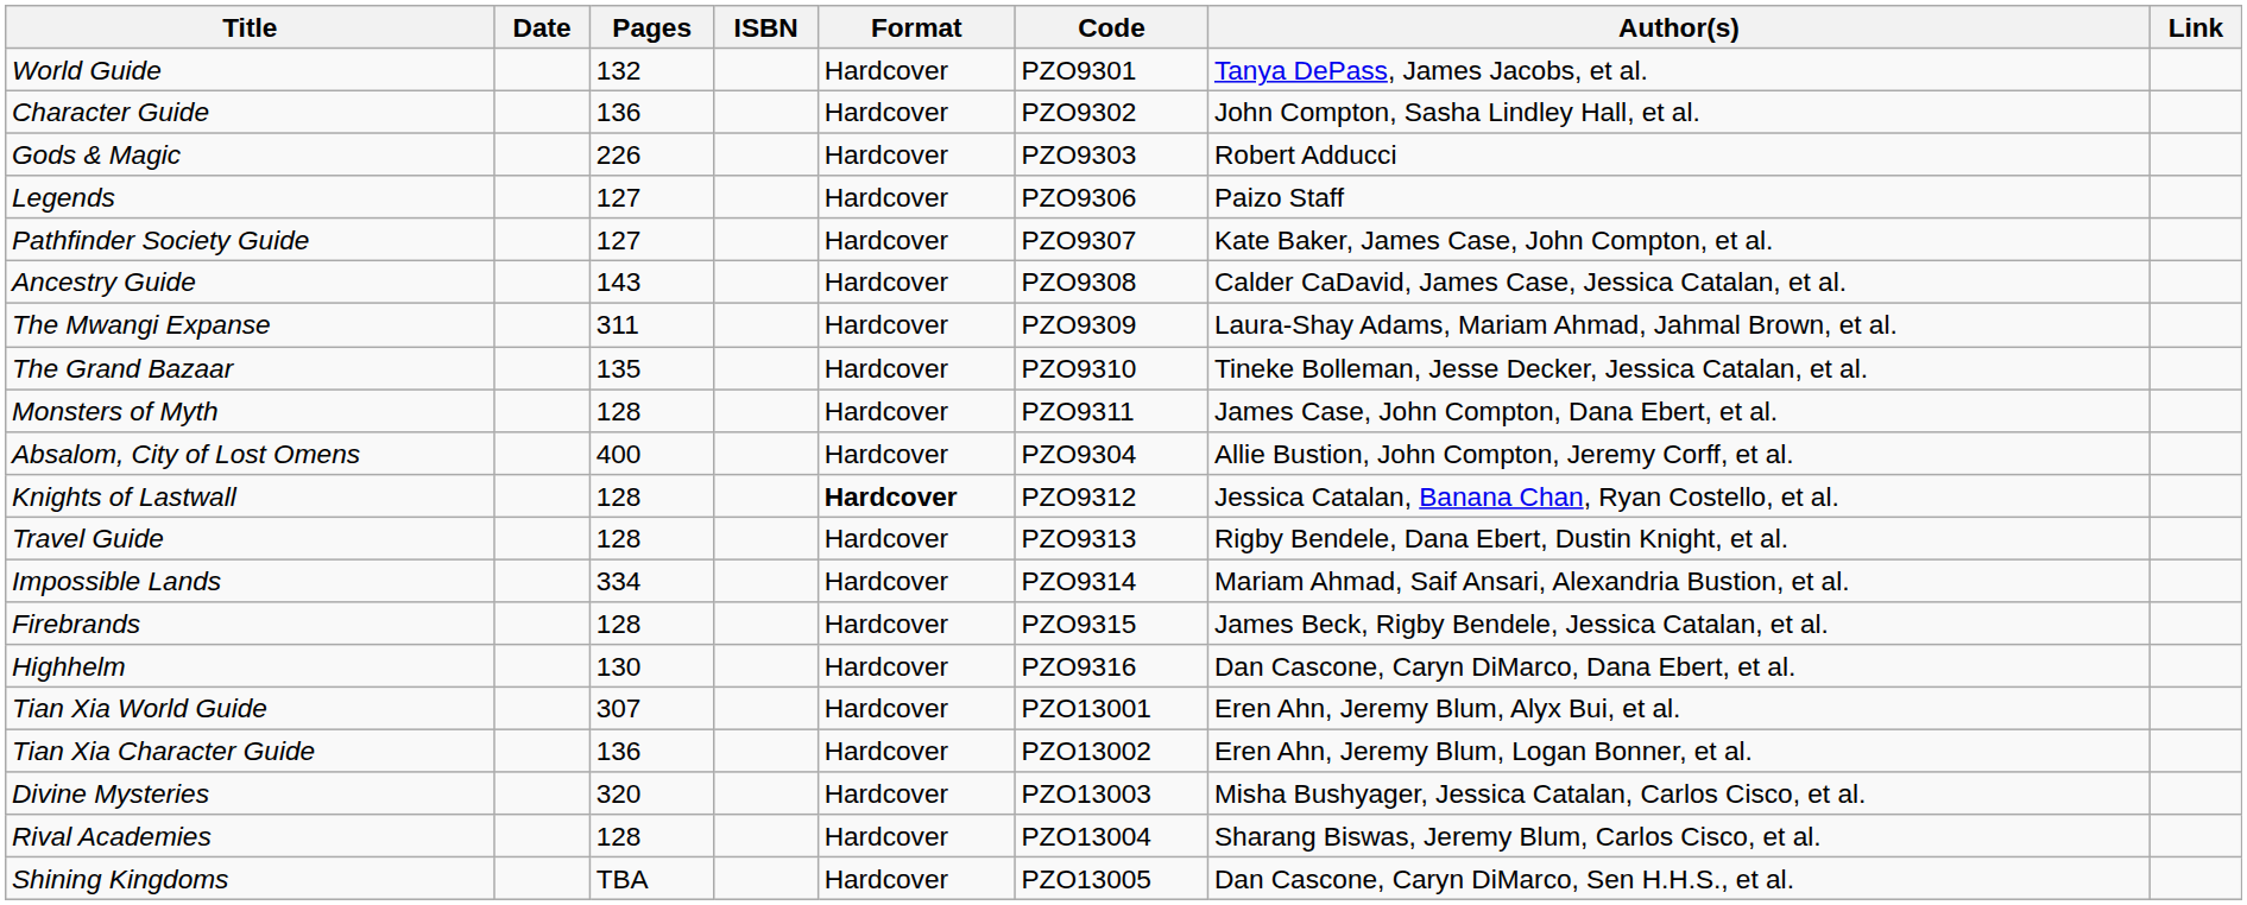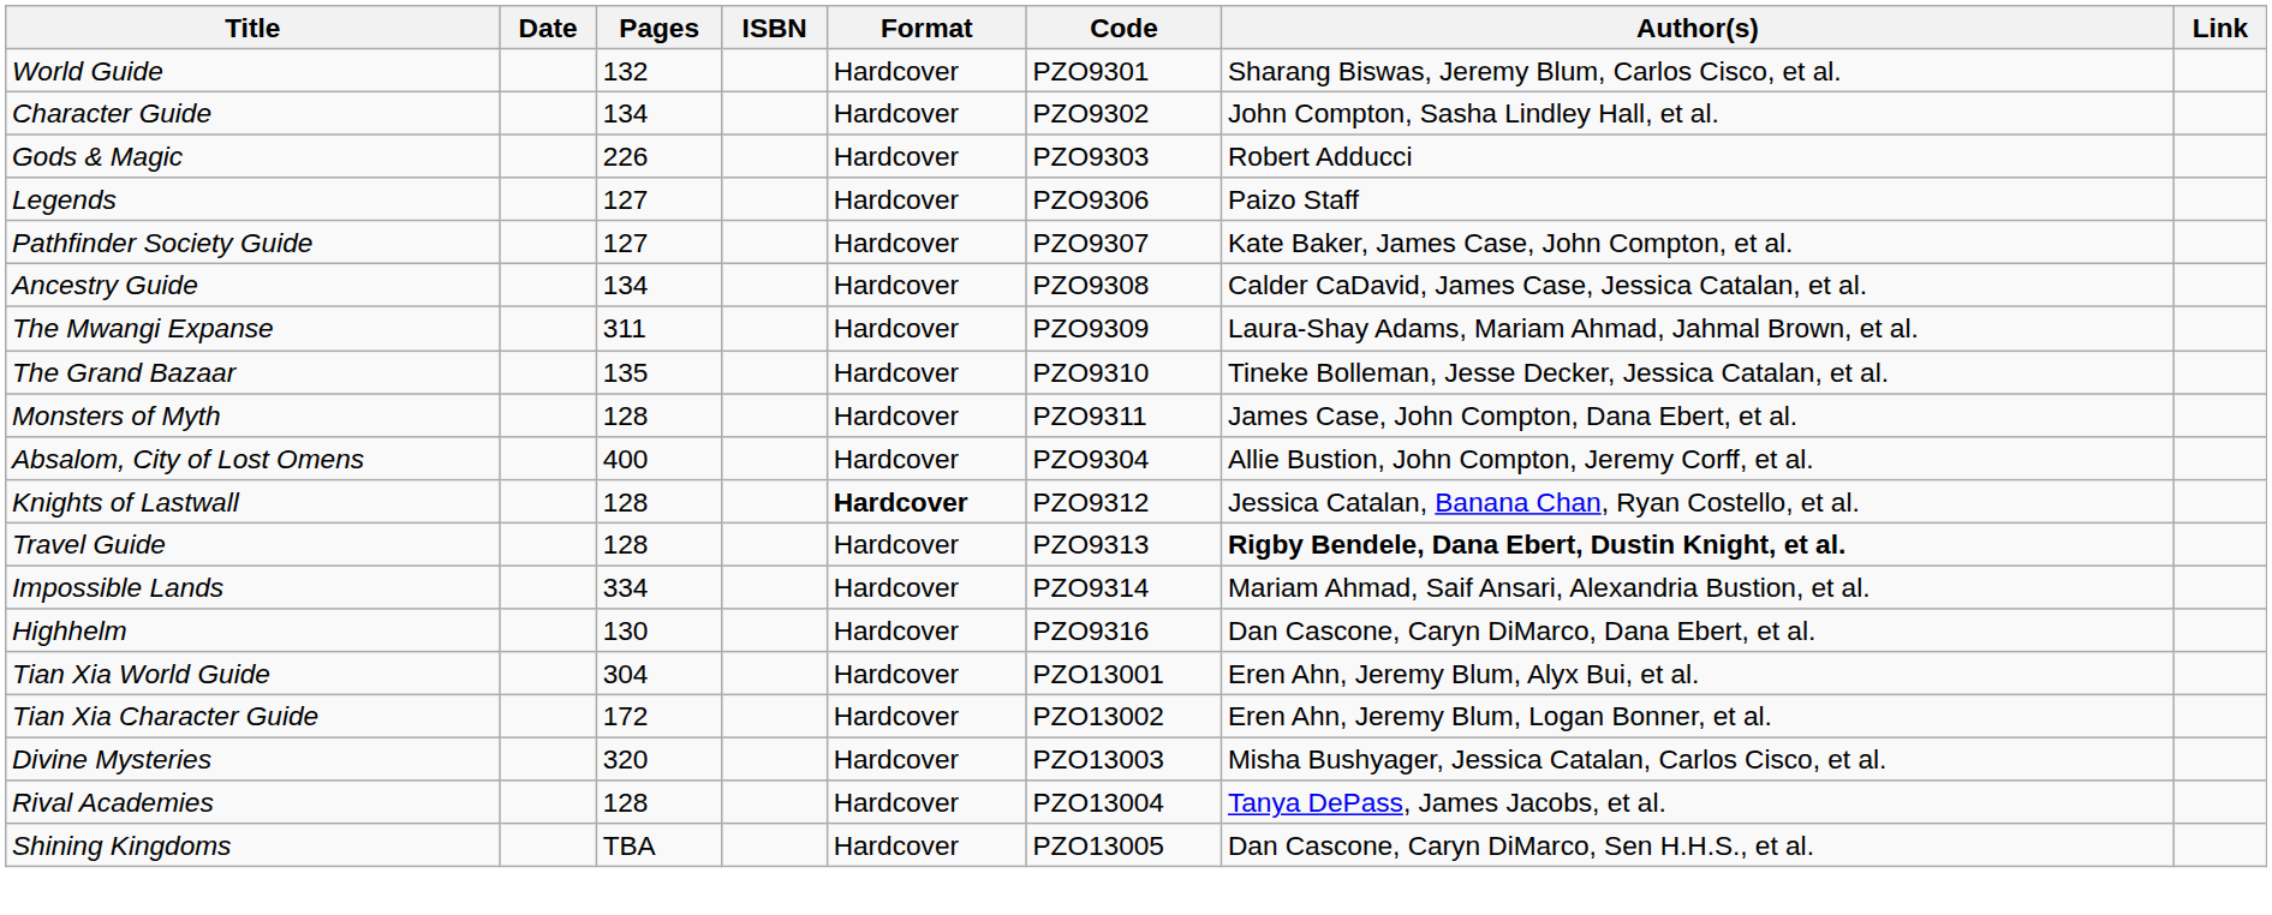 <table class="wikitable sortable" style="width:100%; font-size:95%; border:1">
 <tr>
 <th>Title</th>
 <th>Date</th>
 <th>Pages</th>
 <th>ISBN</th>
 <th>Format</th>
 <th>Code</th>
 <th>Author(s)</th>
 <th>Link</th>
 </tr>
 <tr>
 <td><em>World Guide</em></td>
 <td></td>
 <td>132</td>
 <td></td>
 <td>Hardcover</td>
 <td>PZO9301</td>
-<td><a href='#'>Tanya DePass</a>, James Jacobs, et al.</td>
+<td>Sharang Biswas, Jeremy Blum, Carlos Cisco, et al.</td>
 <td></td>
 </tr>
 <tr>
 <td><em>Character Guide</em></td>
 <td></td>
-<td>136</td>
+<td>134</td>
 <td></td>
 <td>Hardcover</td>
 <td>PZO9302</td>
 <td>John Compton, Sasha Lindley Hall, et al.</td>
 <td></td>
 </tr>
 <tr>
 <td><em>Gods & Magic</em></td>
 <td></td>
 <td>226</td>
 <td></td>
 <td>Hardcover</td>
 <td>PZO9303</td>
 <td>Robert Adducci</td>
 <td></td>
 </tr>
 <tr>
 <td><em>Legends</em></td>
 <td></td>
 <td>127</td>
 <td></td>
 <td>Hardcover</td>
 <td>PZO9306</td>
 <td>Paizo Staff</td>
 <td></td>
 </tr>
 <tr>
 <td><em>Pathfinder Society Guide</em></td>
 <td></td>
 <td>127</td>
 <td></td>
 <td>Hardcover</td>
 <td>PZO9307</td>
 <td>Kate Baker, James Case, John Compton, et al.</td>
 <td></td>
 </tr>
 <tr>
 <td><em>Ancestry Guide</em></td>
 <td></td>
-<td>143</td>
+<td>134</td>
 <td></td>
 <td>Hardcover</td>
 <td>PZO9308</td>
 <td>Calder CaDavid, James Case, Jessica Catalan, et al.</td>
 <td></td>
 </tr>
 <tr>
 <td><em>The Mwangi Expanse</em></td>
 <td></td>
 <td>311</td>
 <td></td>
 <td>Hardcover</td>
 <td>PZO9309</td>
 <td>Laura-Shay Adams, Mariam Ahmad, Jahmal Brown, et al.</td>
 <td></td>
 </tr>
 <tr>
 <td><em>The Grand Bazaar</em></td>
 <td></td>
 <td>135</td>
 <td></td>
 <td>Hardcover</td>
 <td>PZO9310</td>
 <td>Tineke Bolleman, Jesse Decker, Jessica Catalan, et al.</td>
 <td></td>
 </tr>
 <tr>
 <td><em>Monsters of Myth</em></td>
 <td></td>
 <td>128</td>
 <td></td>
 <td>Hardcover</td>
 <td>PZO9311</td>
 <td>James Case, John Compton, Dana Ebert, et al.</td>
 <td></td>
 </tr>
 <tr>
 <td><em>Absalom, City of Lost Omens</em></td>
 <td></td>
 <td>400</td>
 <td></td>
 <td>Hardcover</td>
 <td>PZO9304</td>
 <td>Allie Bustion, John Compton, Jeremy Corff, et al.</td>
 <td></td>
 </tr>
 <tr>
 <td><em>Knights of Lastwall</em></td>
 <td></td>
 <td>128</td>
 <td></td>
 <td><strong>Hardcover</strong></td>
 <td>PZO9312</td>
 <td>Jessica Catalan, <a href='#'>Banana Chan</a>, Ryan Costello, et al.</td>
 <td></td>
 </tr>
 <tr>
 <td><em>Travel Guide</em></td>
 <td></td>
 <td>128</td>
 <td></td>
 <td>Hardcover</td>
 <td>PZO9313</td>
-<td>Rigby Bendele, Dana Ebert, Dustin Knight, et al.</td>
+<td><strong>Rigby Bendele, Dana Ebert, Dustin Knight, et al.</strong></td>
 <td></td>
 </tr>
 <tr>
 <td><em>Impossible Lands</em></td>
 <td></td>
 <td>334</td>
 <td></td>
 <td>Hardcover</td>
 <td>PZO9314</td>
 <td>Mariam Ahmad, Saif Ansari, Alexandria Bustion, et al.</td>
-<td></td>
-</tr>
-<tr>
-<td><em>Firebrands</em></td>
-<td></td>
-<td>128</td>
-<td></td>
-<td>Hardcover</td>
-<td>PZO9315</td>
-<td>James Beck, Rigby Bendele, Jessica Catalan, et al.</td>
 <td></td>
 </tr>
 <tr>
 <td><em>Highhelm</em></td>
 <td></td>
 <td>130</td>
 <td></td>
 <td>Hardcover</td>
 <td>PZO9316</td>
 <td>Dan Cascone, Caryn DiMarco, Dana Ebert, et al.</td>
 <td></td>
 </tr>
 <tr>
 <td><em>Tian Xia World Guide</em></td>
 <td></td>
-<td>307</td>
+<td>304</td>
 <td></td>
 <td>Hardcover</td>
 <td>PZO13001</td>
 <td>Eren Ahn, Jeremy Blum, Alyx Bui, et al.</td>
 <td></td>
 </tr>
 <tr>
 <td><em>Tian Xia Character Guide</em></td>
 <td></td>
-<td>136</td>
+<td>172</td>
 <td></td>
 <td>Hardcover</td>
 <td>PZO13002</td>
 <td>Eren Ahn, Jeremy Blum, Logan Bonner, et al.</td>
 <td></td>
 </tr>
 <tr>
 <td><em>Divine Mysteries</em></td>
 <td></td>
 <td>320</td>
 <td></td>
 <td>Hardcover</td>
 <td>PZO13003</td>
 <td>Misha Bushyager, Jessica Catalan, Carlos Cisco, et al.</td>
 <td></td>
 </tr>
 <tr>
 <td><em>Rival Academies</em></td>
 <td></td>
 <td>128</td>
 <td></td>
 <td>Hardcover</td>
 <td>PZO13004</td>
-<td>Sharang Biswas, Jeremy Blum, Carlos Cisco, et al.</td>
+<td><a href='#'>Tanya DePass</a>, James Jacobs, et al.</td>
 <td></td>
 </tr>
 <tr>
 <td><em>Shining Kingdoms</em></td>
 <td></td>
 <td>TBA</td>
 <td></td>
 <td>Hardcover</td>
 <td>PZO13005</td>
 <td>Dan Cascone, Caryn DiMarco, Sen H.H.S., et al.</td>
 <td></td>
 </tr>
 </table>
